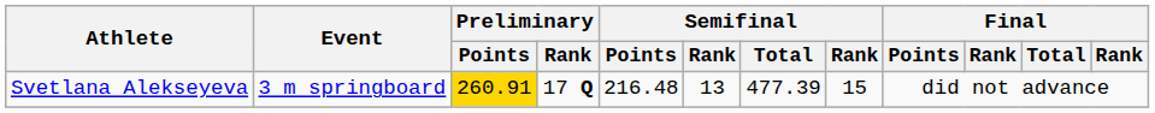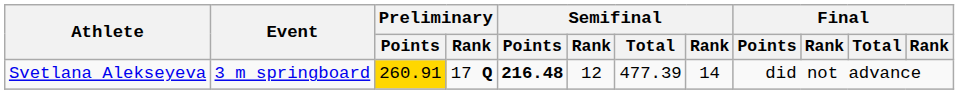 <table class=wikitable style="font-size:90%; text-align:center">
 <tr>
 <th rowspan=2>Athlete</th>
 <th rowspan=2>Event</th>
 <th colspan=2>Preliminary</th>
 <th colspan=4>Semifinal</th>
 <th colspan=4>Final</th>
 </tr>
 <tr style=font-size:95%>
 <th>Points</th>
 <th>Rank</th>
 <th>Points</th>
 <th>Rank</th>
 <th>Total</th>
 <th>Rank</th>
 <th>Points</th>
 <th>Rank</th>
 <th>Total</th>
 <th>Rank</th>
 </tr>
 <tr>
 <td align=left><a href='#'>Svetlana Alekseyeva</a></td>
 <td align=left><a href='#'>3 m springboard</a></td>
 <td style="background: gold;">260.91</td>
 <td>17 <strong>Q</strong></td>
-<td>216.48</td>
-<td>13</td>
+<td><strong>216.48</strong></td>
+<td>12</td>
 <td>477.39</td>
-<td>15</td>
+<td>14</td>
 <td colspan=4>did not advance</td>
 </tr>
 </table>
